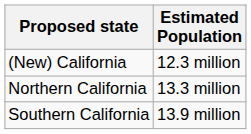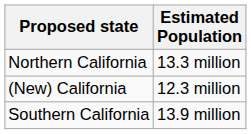 <table class="wikitable" align=right>
 <tr>
 <th>Proposed state</th>
 <th>Estimated <br> Population</th>
 </tr>
 <tr>
+<td>Northern California</td>
+<td>13.3 million</td>
+</tr>
+<tr>
 <td>(New) California</td>
 <td>12.3 million</td>
-</tr>
-<tr>
-<td>Northern California</td>
-<td>13.3 million</td>
 </tr>
 <tr>
 <td>Southern California</td>
 <td>13.9 million</td>
 </tr>
 </table>
